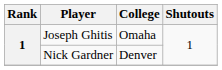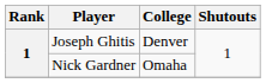 <table class="wikitable" style="text-align:center">
 <tr>
 <th>Rank</th>
 <th>Player</th>
 <th>College</th>
 <th>Shutouts</th>
 </tr>
 <tr>
 <th rowspan="2">1</th>
 <td align=left> Joseph Ghitis</td>
-<td align=left>Omaha</td>
+<td align=left>Denver</td>
 <td rowspan="2">1</td>
 </tr>
 <tr>
 <td align=left> Nick Gardner</td>
-<td align=left>Denver</td>
+<td align=left>Omaha</td>
 </tr>
 <tr>
 </tr>
 </table>
